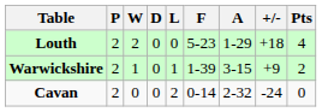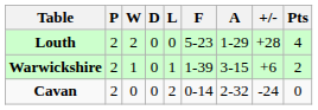 <table class="wikitable">
 <tr>
 <th>Table</th>
 <th>P</th>
 <th>W</th>
 <th>D</th>
 <th>L</th>
 <th>F</th>
 <th>A</th>
 <th>+/-</th>
 <th>Pts</th>
 </tr>
 <tr align="center" style="background:#ccffcc;">
 <td><strong>Louth</strong></td>
 <td>2</td>
 <td>2</td>
 <td>0</td>
 <td>0</td>
 <td>5-23</td>
 <td>1-29</td>
-<td>+18</td>
+<td>+28</td>
 <td>4</td>
 </tr>
 <tr align="center" style="background:#ccffcc;">
 <td><strong>Warwickshire</strong></td>
 <td>2</td>
 <td>1</td>
 <td>0</td>
 <td>1</td>
 <td>1-39</td>
 <td>3-15</td>
-<td>+9</td>
+<td>+6</td>
 <td>2</td>
 </tr>
 <tr align="center">
 <td><strong>Cavan</strong></td>
 <td>2</td>
 <td>0</td>
 <td>0</td>
 <td>2</td>
 <td>0-14</td>
 <td>2-32</td>
 <td>-24</td>
 <td>0</td>
 </tr>
 </table>
